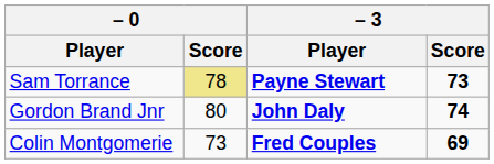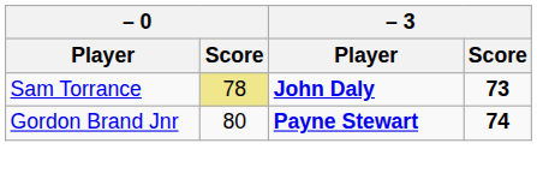 <table class=wikitable>
 <tr>
 <th colspan=2> – 0</th>
 <th colspan=2> – 3</th>
 </tr>
 <tr>
 <th width=140>Player</th>
 <th>Score</th>
 <th width=140>Player</th>
 <th>Score</th>
 </tr>
 <tr>
 <td><a href='#'>Sam Torrance</a></td>
 <td align=center style="background: khaki;">78</td>
-<td><strong><a href='#'>Payne Stewart</a></strong></td>
+<td><strong><a href='#'>John Daly</a></strong></td>
 <td align=center><strong>73</strong></td>
 </tr>
 <tr>
 <td><a href='#'>Gordon Brand Jnr</a></td>
 <td align=center>80</td>
-<td><strong><a href='#'>John Daly</a></strong></td>
+<td><strong><a href='#'>Payne Stewart</a></strong></td>
 <td align=center><strong>74</strong></td>
 </tr>
-<tr>
-<td><a href='#'>Colin Montgomerie</a></td>
-<td align=center>73</td>
-<td><strong><a href='#'>Fred Couples</a></strong></td>
-<td align=center><strong>69</strong></td>
-</tr>
 </table>
